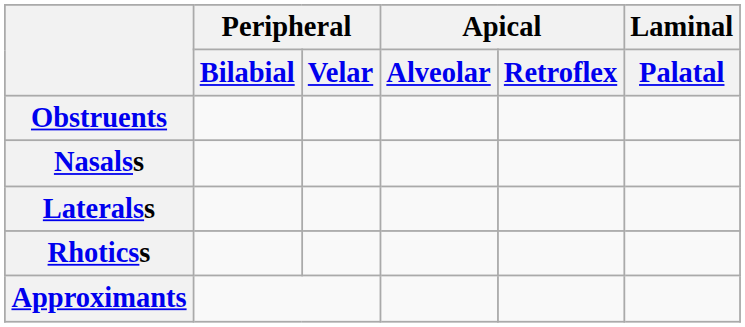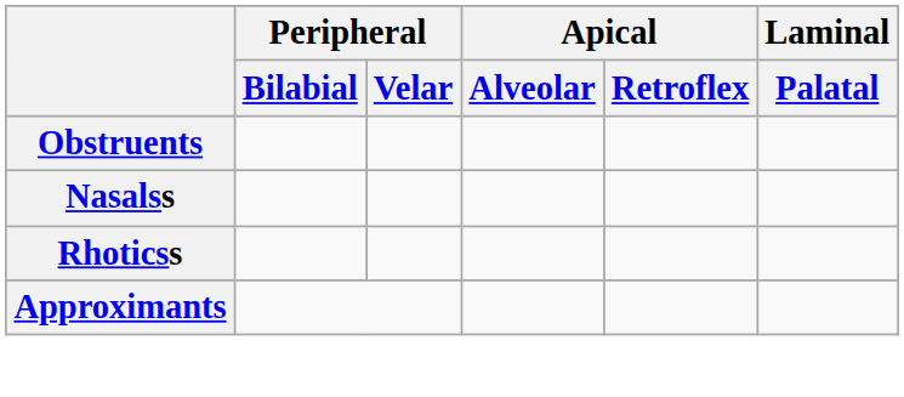 <table class="wikitable" style="text-align: center;">
 <tr>
 <th rowspan="2"></th>
 <th colspan="2">Peripheral</th>
 <th colspan="2">Apical</th>
 <th>Laminal</th>
 </tr>
 <tr>
 <th><a href='#'>Bilabial</a></th>
 <th><a href='#'>Velar</a></th>
 <th><a href='#'>Alveolar</a></th>
 <th><a href='#'>Retroflex</a></th>
 <th><a href='#'>Palatal</a></th>
 </tr>
 <tr>
 <th><a href='#'>Obstruents</a></th>
 <td></td>
 <td></td>
 <td></td>
 <td></td>
 <td></td>
 </tr>
 <tr>
 <th><a href='#'>Nasals</a>s</th>
 <td></td>
 <td></td>
 <td></td>
 <td></td>
 <td></td>
 </tr>
 <tr>
-<th><a href='#'>Laterals</a>s</th>
-<td></td>
-<td></td>
-<td></td>
-<td></td>
-<td></td>
-</tr>
-<tr>
 <th><a href='#'>Rhotics</a>s</th>
 <td></td>
 <td></td>
 <td></td>
 <td></td>
 <td></td>
 </tr>
 <tr>
 <th><a href='#'>Approximants</a></th>
 <td colspan="2"></td>
 <td></td>
 <td></td>
 <td></td>
 </tr>
 </table>
